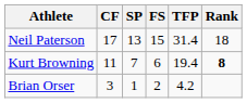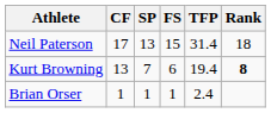 <table class="wikitable" border="1" style="font-size:90%">
 <tr>
 <th>Athlete</th>
 <th>CF</th>
 <th>SP</th>
 <th>FS</th>
 <th>TFP</th>
 <th>Rank</th>
 </tr>
 <tr align=center>
 <td align=left><a href='#'>Neil Paterson</a></td>
 <td>17</td>
 <td>13</td>
 <td>15</td>
 <td>31.4</td>
 <td>18</td>
 </tr>
 <tr align=center>
 <td align=left><a href='#'>Kurt Browning</a></td>
-<td>11</td>
+<td>13</td>
 <td>7</td>
 <td>6</td>
 <td>19.4</td>
 <td><strong>8</strong></td>
 </tr>
 <tr align=center>
 <td align=left><a href='#'>Brian Orser</a></td>
-<td>3</td>
 <td>1</td>
-<td>2</td>
-<td>4.2</td>
+<td>1</td>
+<td>1</td>
+<td>2.4</td>
 <td></td>
 </tr>
 </table>
